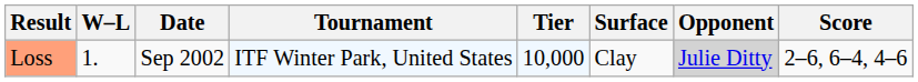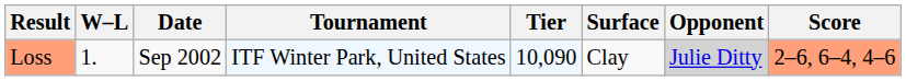 <table class="sortable wikitable">
 <tr>
 <th>Result</th>
 <th class=unsortable>W–L</th>
 <th>Date</th>
 <th>Tournament</th>
 <th>Tier</th>
 <th>Surface</th>
 <th>Opponent</th>
 <th class=unsortable>Score</th>
 </tr>
 <tr>
 <td style=background:#ffa07a>Loss</td>
 <td>1.</td>
 <td>Sep 2002</td>
 <td style=background:#f0f8ff>ITF Winter Park, United States</td>
-<td style=background:#f0f8ff>10,000</td>
+<td style=background:#f0f8ff>10,090</td>
 <td>Clay</td>
 <td style="background: lightgrey;"> <a href='#'>Julie Ditty</a></td>
-<td>2–6, 6–4, 4–6</td>
+<td style="background: lightsalmon;">2–6, 6–4, 4–6</td>
 </tr>
 </table>
